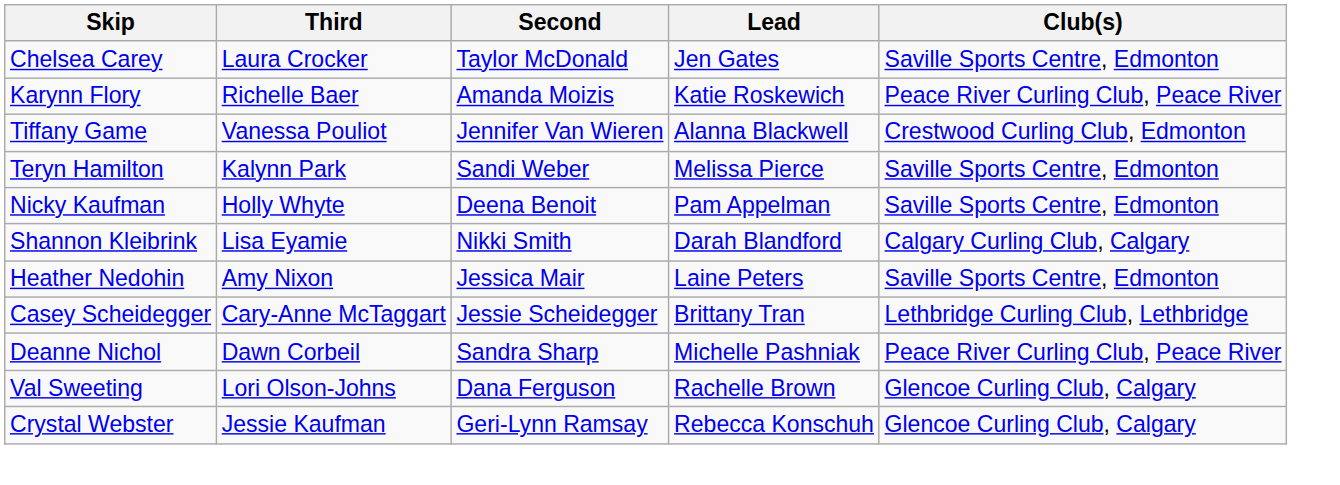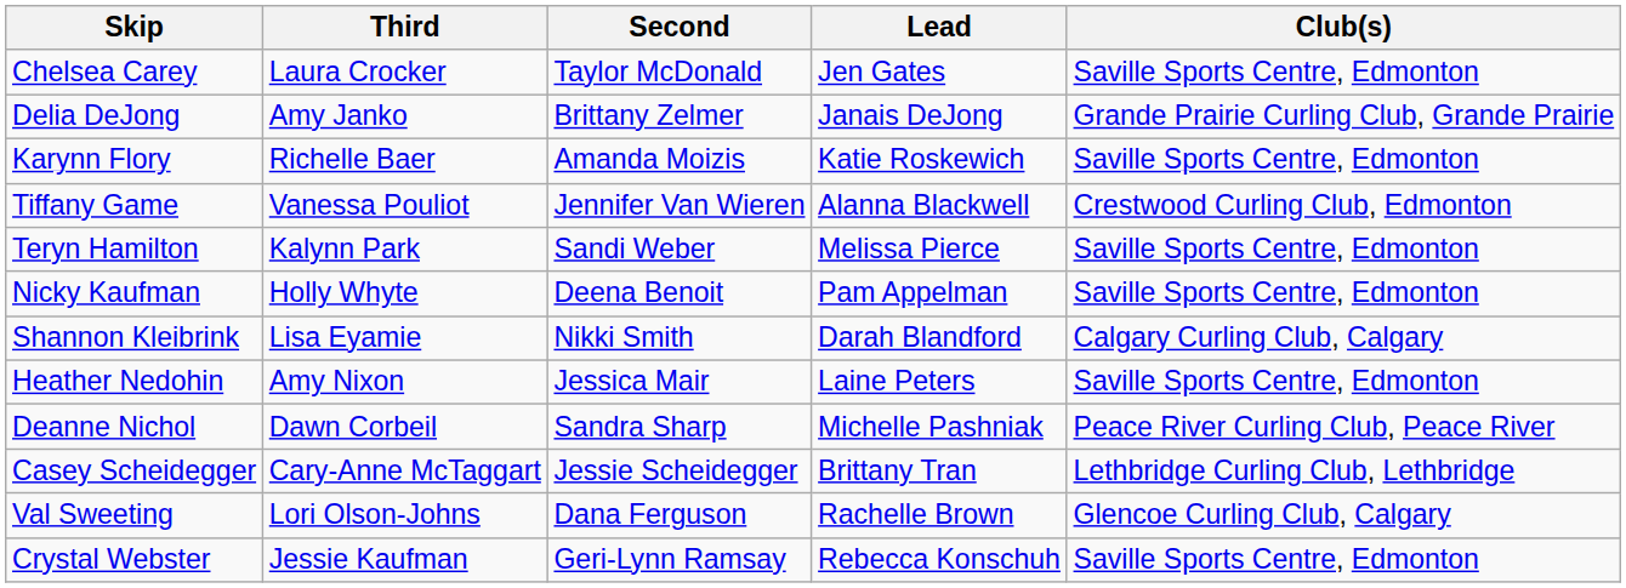 <table class="wikitable" border="1">
 <tr>
 <th>Skip</th>
 <th>Third</th>
 <th>Second</th>
 <th>Lead</th>
 <th>Club(s)</th>
 </tr>
 <tr>
 <td><a href='#'>Chelsea Carey</a></td>
 <td><a href='#'>Laura Crocker</a></td>
 <td><a href='#'>Taylor McDonald</a></td>
 <td><a href='#'>Jen Gates</a></td>
 <td><a href='#'>Saville Sports Centre</a>, <a href='#'>Edmonton</a></td>
 </tr>
 <tr>
+<td><a href='#'>Delia DeJong</a></td>
+<td><a href='#'>Amy Janko</a></td>
+<td><a href='#'>Brittany Zelmer</a></td>
+<td><a href='#'>Janais DeJong</a></td>
+<td><a href='#'>Grande Prairie Curling Club</a>, <a href='#'>Grande Prairie</a></td>
+</tr>
+<tr>
 <td><a href='#'>Karynn Flory</a></td>
 <td><a href='#'>Richelle Baer</a></td>
 <td><a href='#'>Amanda Moizis</a></td>
 <td><a href='#'>Katie Roskewich</a></td>
-<td><a href='#'>Peace River Curling Club</a>, <a href='#'>Peace River</a></td>
+<td><a href='#'>Saville Sports Centre</a>, <a href='#'>Edmonton</a></td>
 </tr>
 <tr>
 <td><a href='#'>Tiffany Game</a></td>
 <td><a href='#'>Vanessa Pouliot</a></td>
 <td><a href='#'>Jennifer Van Wieren</a></td>
 <td><a href='#'>Alanna Blackwell</a></td>
 <td><a href='#'>Crestwood Curling Club</a>, <a href='#'>Edmonton</a></td>
 </tr>
 <tr>
 <td><a href='#'>Teryn Hamilton</a></td>
 <td><a href='#'>Kalynn Park</a></td>
 <td><a href='#'>Sandi Weber</a></td>
 <td><a href='#'>Melissa Pierce</a></td>
 <td><a href='#'>Saville Sports Centre</a>, <a href='#'>Edmonton</a></td>
 </tr>
 <tr>
 <td><a href='#'>Nicky Kaufman</a></td>
 <td><a href='#'>Holly Whyte</a></td>
 <td><a href='#'>Deena Benoit</a></td>
 <td><a href='#'>Pam Appelman</a></td>
 <td><a href='#'>Saville Sports Centre</a>, <a href='#'>Edmonton</a></td>
 </tr>
 <tr>
 <td><a href='#'>Shannon Kleibrink</a></td>
 <td><a href='#'>Lisa Eyamie</a></td>
 <td><a href='#'>Nikki Smith</a></td>
 <td><a href='#'>Darah Blandford</a></td>
 <td><a href='#'>Calgary Curling Club</a>, <a href='#'>Calgary</a></td>
 </tr>
 <tr>
 <td><a href='#'>Heather Nedohin</a></td>
 <td><a href='#'>Amy Nixon</a></td>
 <td><a href='#'>Jessica Mair</a></td>
 <td><a href='#'>Laine Peters</a></td>
 <td><a href='#'>Saville Sports Centre</a>, <a href='#'>Edmonton</a></td>
 </tr>
 <tr>
+<td><a href='#'>Deanne Nichol</a></td>
+<td><a href='#'>Dawn Corbeil</a></td>
+<td><a href='#'>Sandra Sharp</a></td>
+<td><a href='#'>Michelle Pashniak</a></td>
+<td><a href='#'>Peace River Curling Club</a>, <a href='#'>Peace River</a></td>
+</tr>
+<tr>
 <td><a href='#'>Casey Scheidegger</a></td>
 <td><a href='#'>Cary-Anne McTaggart</a></td>
 <td><a href='#'>Jessie Scheidegger</a></td>
 <td><a href='#'>Brittany Tran</a></td>
 <td><a href='#'>Lethbridge Curling Club</a>, <a href='#'>Lethbridge</a></td>
-</tr>
-<tr>
-<td><a href='#'>Deanne Nichol</a></td>
-<td><a href='#'>Dawn Corbeil</a></td>
-<td><a href='#'>Sandra Sharp</a></td>
-<td><a href='#'>Michelle Pashniak</a></td>
-<td><a href='#'>Peace River Curling Club</a>, <a href='#'>Peace River</a></td>
 </tr>
 <tr>
 <td><a href='#'>Val Sweeting</a></td>
 <td><a href='#'>Lori Olson-Johns</a></td>
 <td><a href='#'>Dana Ferguson</a></td>
 <td><a href='#'>Rachelle Brown</a></td>
 <td><a href='#'>Glencoe Curling Club</a>, <a href='#'>Calgary</a></td>
 </tr>
 <tr>
 <td><a href='#'>Crystal Webster</a></td>
 <td><a href='#'>Jessie Kaufman</a></td>
 <td><a href='#'>Geri-Lynn Ramsay</a></td>
 <td><a href='#'>Rebecca Konschuh</a></td>
-<td><a href='#'>Glencoe Curling Club</a>, <a href='#'>Calgary</a></td>
+<td><a href='#'>Saville Sports Centre</a>, <a href='#'>Edmonton</a></td>
 </tr>
 </table>
